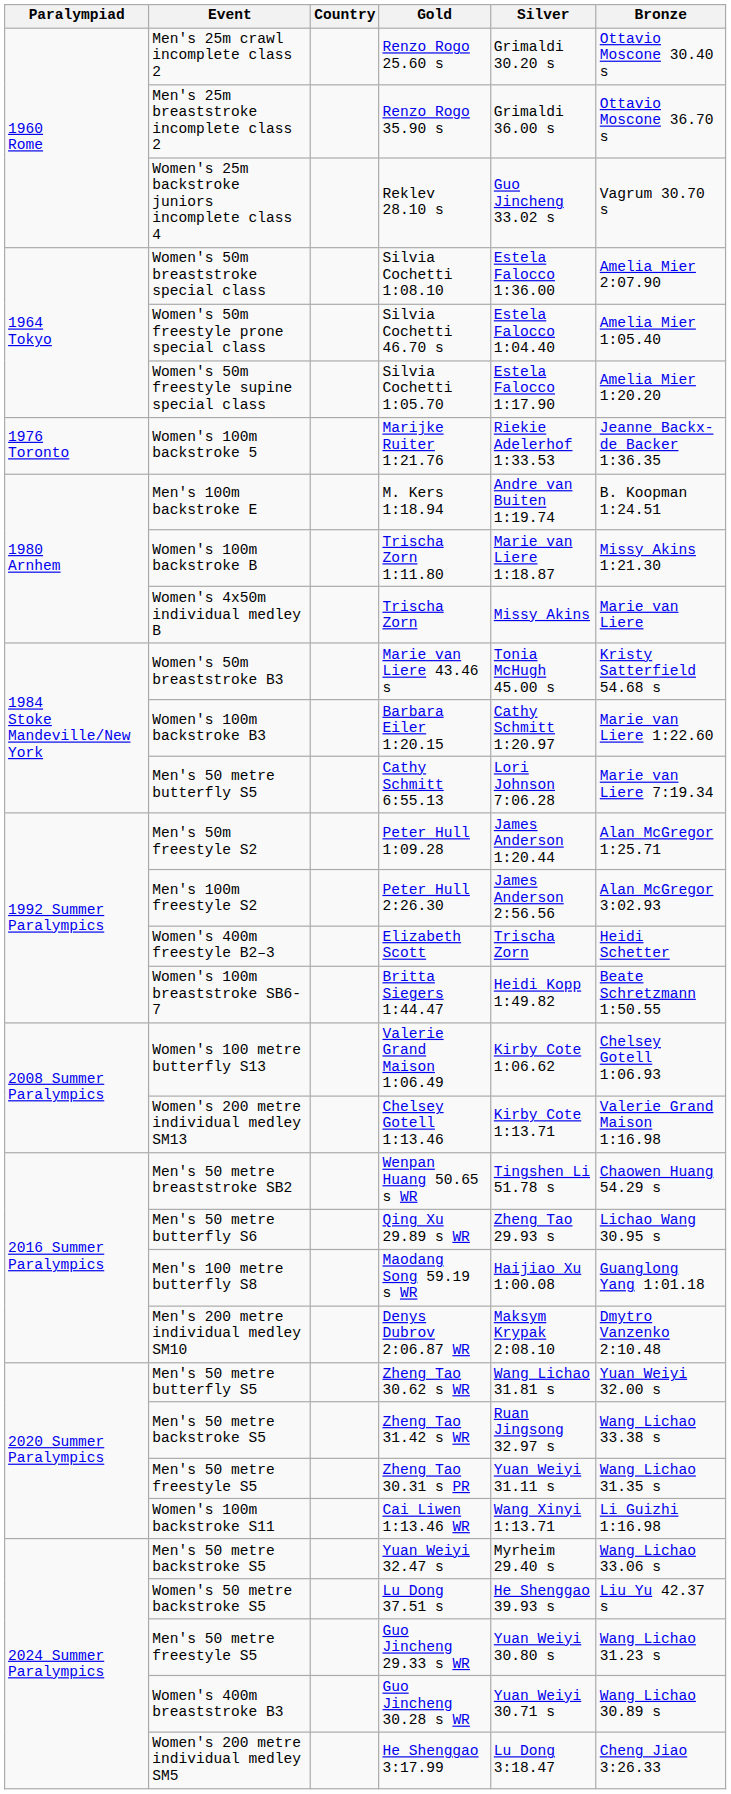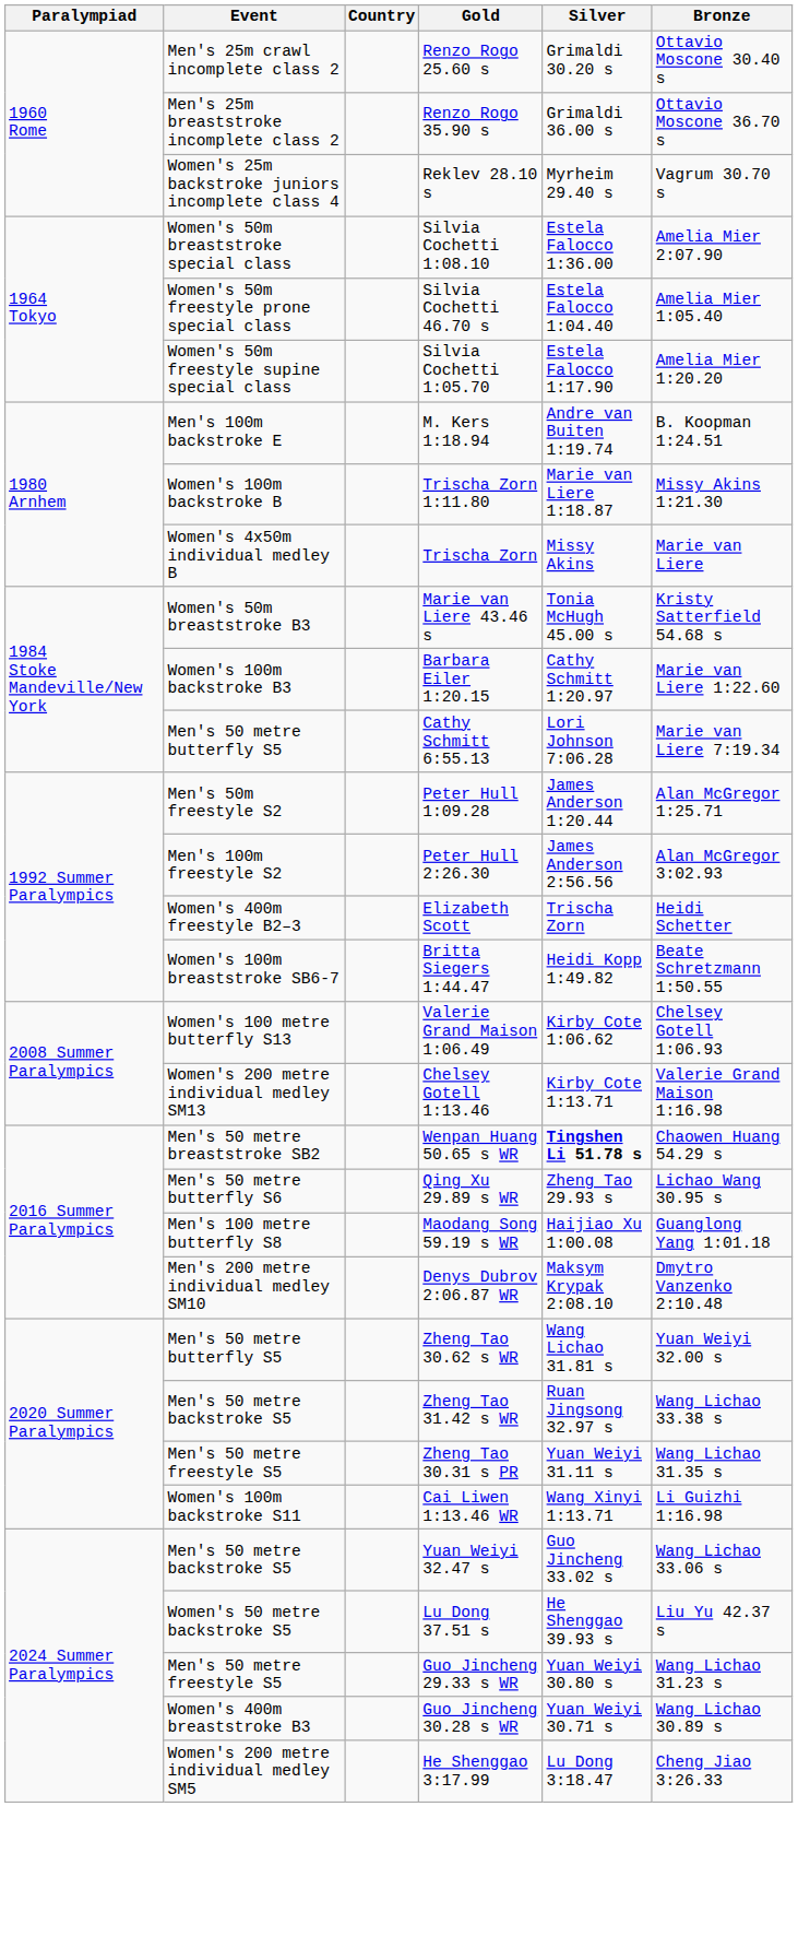 <table class="wikitable" style="font-size:95%">
 <tr>
 <th>Paralympiad</th>
 <th>Event</th>
 <th>Country</th>
 <th>Gold</th>
 <th>Silver</th>
 <th>Bronze</th>
 </tr>
 <tr>
 <td rowspan="3"><a href='#'>1960<br>Rome</a></td>
 <td>Men's 25m crawl incomplete class 2<br></td>
 <td></td>
 <td><a href='#'>Renzo Rogo</a> 25.60 s</td>
 <td>Grimaldi 30.20 s</td>
 <td><a href='#'>Ottavio Moscone</a> 30.40 s</td>
 </tr>
 <tr>
 <td>Men's 25m breaststroke incomplete class 2<br></td>
 <td></td>
 <td><a href='#'>Renzo Rogo</a> 35.90 s</td>
 <td>Grimaldi 36.00 s</td>
 <td><a href='#'>Ottavio Moscone</a> 36.70 s</td>
 </tr>
 <tr>
 <td>Women's 25m backstroke juniors incomplete class 4<br></td>
 <td></td>
 <td>Reklev 28.10 s</td>
-<td><a href='#'>Guo Jincheng</a> 33.02 s</td>
+<td>Myrheim 29.40 s</td>
 <td>Vagrum 30.70 s</td>
 </tr>
 <tr>
 <td rowspan="3"><a href='#'>1964<br>Tokyo</a></td>
 <td>Women's 50m breaststroke special class<br></td>
 <td></td>
 <td>Silvia Cochetti 1:08.10</td>
 <td><a href='#'>Estela Falocco</a> 1:36.00</td>
 <td><a href='#'>Amelia Mier</a> 2:07.90</td>
 </tr>
 <tr>
 <td>Women's 50m freestyle prone special class<br></td>
 <td></td>
 <td>Silvia Cochetti 46.70 s</td>
 <td><a href='#'>Estela Falocco</a> 1:04.40</td>
 <td><a href='#'>Amelia Mier</a> 1:05.40</td>
 </tr>
 <tr>
 <td>Women's 50m freestyle supine special class<br></td>
 <td></td>
 <td>Silvia Cochetti 1:05.70</td>
 <td><a href='#'>Estela Falocco</a> 1:17.90</td>
 <td><a href='#'>Amelia Mier</a> 1:20.20</td>
-</tr>
-<tr>
-<td><a href='#'>1976<br>Toronto</a></td>
-<td>Women's 100m backstroke 5<br></td>
-<td></td>
-<td><a href='#'>Marijke Ruiter</a> 1:21.76</td>
-<td><a href='#'>Riekie Adelerhof</a> 1:33.53</td>
-<td><a href='#'>Jeanne Backx-de Backer</a> 1:36.35</td>
 </tr>
 <tr>
 <td rowspan="3"><a href='#'>1980<br>Arnhem</a></td>
 <td>Men's 100m backstroke E<br></td>
 <td></td>
 <td>M. Kers 1:18.94</td>
 <td><a href='#'>Andre van Buiten</a> 1:19.74</td>
 <td>B. Koopman 1:24.51</td>
 </tr>
 <tr>
 <td>Women's 100m backstroke B<br></td>
 <td></td>
 <td><a href='#'>Trischa Zorn</a> 1:11.80</td>
 <td><a href='#'>Marie van Liere</a> 1:18.87</td>
 <td><a href='#'>Missy Akins</a> 1:21.30</td>
 </tr>
 <tr>
 <td>Women's 4x50m individual medley B<br></td>
 <td></td>
 <td><a href='#'>Trischa Zorn</a></td>
 <td><a href='#'>Missy Akins</a></td>
 <td><a href='#'>Marie van Liere</a></td>
 </tr>
 <tr>
 <td rowspan="3"><a href='#'>1984<br>Stoke Mandeville/New York</a></td>
 <td>Women's 50m breaststroke B3<br></td>
 <td></td>
 <td><a href='#'>Marie van Liere</a> 43.46 s</td>
 <td><a href='#'>Tonia McHugh</a> 45.00 s</td>
 <td><a href='#'>Kristy Satterfield</a> 54.68 s</td>
 </tr>
 <tr>
 <td>Women's 100m backstroke B3<br></td>
 <td></td>
 <td><a href='#'>Barbara Eiler</a> 1:20.15</td>
 <td><a href='#'>Cathy Schmitt</a> 1:20.97</td>
 <td><a href='#'>Marie van Liere</a> 1:22.60</td>
 </tr>
 <tr>
 <td>Men's 50 metre butterfly S5<br></td>
 <td></td>
 <td><a href='#'>Cathy Schmitt</a> 6:55.13</td>
 <td><a href='#'>Lori Johnson</a> 7:06.28</td>
 <td><a href='#'>Marie van Liere</a> 7:19.34</td>
 </tr>
 <tr>
 <td rowspan="4"><a href='#'>1992 Summer Paralympics</a></td>
 <td>Men's 50m freestyle S2<br></td>
 <td></td>
 <td><a href='#'>Peter Hull</a> 1:09.28</td>
 <td><a href='#'>James Anderson</a> 1:20.44</td>
 <td><a href='#'>Alan McGregor</a> 1:25.71</td>
 </tr>
 <tr>
 <td>Men's 100m freestyle S2<br></td>
 <td></td>
 <td><a href='#'>Peter Hull</a> 2:26.30</td>
 <td><a href='#'>James Anderson</a> 2:56.56</td>
 <td><a href='#'>Alan McGregor</a> 3:02.93</td>
 </tr>
 <tr>
 <td>Women's 400m freestyle B2–3<br></td>
 <td></td>
 <td><a href='#'>Elizabeth Scott</a></td>
 <td><a href='#'>Trischa Zorn</a></td>
 <td><a href='#'>Heidi Schetter</a></td>
 </tr>
 <tr>
 <td>Women's 100m breaststroke SB6-7<br></td>
 <td></td>
 <td><a href='#'>Britta Siegers</a> 1:44.47</td>
 <td><a href='#'>Heidi Kopp</a> 1:49.82</td>
 <td><a href='#'>Beate Schretzmann</a> 1:50.55</td>
 </tr>
 <tr>
 <td rowspan="2"><a href='#'>2008 Summer Paralympics</a></td>
 <td>Women's 100 metre butterfly S13<br></td>
 <td></td>
 <td><a href='#'>Valerie Grand Maison</a> 1:06.49</td>
 <td><a href='#'>Kirby Cote</a> 1:06.62</td>
 <td><a href='#'>Chelsey Gotell</a> 1:06.93</td>
 </tr>
 <tr>
 <td>Women's 200 metre individual medley SM13<br></td>
 <td></td>
 <td><a href='#'>Chelsey Gotell</a> 1:13.46</td>
 <td><a href='#'>Kirby Cote</a> 1:13.71</td>
 <td><a href='#'>Valerie Grand Maison</a> 1:16.98</td>
 </tr>
 <tr>
 <td rowspan="4"><a href='#'>2016 Summer Paralympics</a></td>
 <td>Men's 50 metre breaststroke SB2<br></td>
 <td></td>
 <td><a href='#'>Wenpan Huang</a> 50.65 s <a href='#'>WR</a></td>
-<td><a href='#'>Tingshen Li</a> 51.78 s</td>
+<td><strong><a href='#'>Tingshen Li</a> 51.78 s</strong></td>
 <td><a href='#'>Chaowen Huang</a> 54.29 s</td>
 </tr>
 <tr>
 <td>Men's 50 metre butterfly S6<br></td>
 <td></td>
 <td><a href='#'>Qing Xu</a> 29.89 s <a href='#'>WR</a></td>
 <td><a href='#'>Zheng Tao</a> 29.93 s</td>
 <td><a href='#'>Lichao Wang</a> 30.95 s</td>
 </tr>
 <tr>
 <td>Men's 100 metre butterfly S8<br></td>
 <td></td>
 <td><a href='#'>Maodang Song</a> 59.19 s <a href='#'>WR</a></td>
 <td><a href='#'>Haijiao Xu</a> 1:00.08</td>
 <td><a href='#'>Guanglong Yang</a> 1:01.18</td>
 </tr>
 <tr>
 <td>Men's 200 metre individual medley SM10<br></td>
 <td></td>
 <td><a href='#'>Denys Dubrov</a> 2:06.87 <a href='#'>WR</a></td>
 <td><a href='#'>Maksym Krypak</a> 2:08.10</td>
 <td><a href='#'>Dmytro Vanzenko</a> 2:10.48</td>
 </tr>
 <tr>
 <td rowspan="4"><a href='#'>2020 Summer Paralympics</a></td>
 <td>Men's 50 metre butterfly S5<br></td>
 <td></td>
 <td><a href='#'>Zheng Tao</a> 30.62 s <a href='#'>WR</a></td>
 <td><a href='#'>Wang Lichao</a> 31.81 s</td>
 <td><a href='#'>Yuan Weiyi</a> 32.00 s</td>
 </tr>
 <tr>
 <td>Men's 50 metre backstroke S5<br></td>
 <td></td>
 <td><a href='#'>Zheng Tao</a> 31.42 s <a href='#'>WR</a></td>
 <td><a href='#'>Ruan Jingsong</a> 32.97 s</td>
 <td><a href='#'>Wang Lichao</a> 33.38 s</td>
 </tr>
 <tr>
 <td>Men's 50 metre freestyle S5<br></td>
 <td></td>
 <td><a href='#'>Zheng Tao</a> 30.31 s <a href='#'>PR</a></td>
 <td><a href='#'>Yuan Weiyi</a> 31.11 s</td>
 <td><a href='#'>Wang Lichao</a> 31.35 s</td>
 </tr>
 <tr>
 <td>Women's 100m backstroke S11<br></td>
 <td></td>
 <td><a href='#'>Cai Liwen</a> 1:13.46 <a href='#'>WR</a></td>
 <td><a href='#'>Wang Xinyi</a> 1:13.71</td>
 <td><a href='#'>Li Guizhi</a> 1:16.98</td>
 </tr>
 <tr>
 <td rowspan="5"><a href='#'>2024 Summer Paralympics</a></td>
 <td>Men's 50 metre backstroke S5<br></td>
 <td></td>
 <td><a href='#'>Yuan Weiyi</a> 32.47 s</td>
-<td>Myrheim 29.40 s</td>
+<td><a href='#'>Guo Jincheng</a> 33.02 s</td>
 <td><a href='#'>Wang Lichao</a> 33.06 s</td>
 </tr>
 <tr>
 <td>Women's 50 metre backstroke S5<br></td>
 <td></td>
 <td><a href='#'>Lu Dong</a> 37.51 s</td>
 <td><a href='#'>He Shenggao</a> 39.93 s</td>
 <td><a href='#'>Liu Yu</a> 42.37 s</td>
 </tr>
 <tr>
 <td>Men's 50 metre freestyle S5<br></td>
 <td></td>
 <td><a href='#'>Guo Jincheng</a> 29.33 s <a href='#'>WR</a></td>
 <td><a href='#'>Yuan Weiyi</a> 30.80 s</td>
 <td><a href='#'>Wang Lichao</a> 31.23 s</td>
 </tr>
 <tr>
 <td>Women's 400m breaststroke B3<br></td>
 <td></td>
 <td><a href='#'>Guo Jincheng</a> 30.28 s <a href='#'>WR</a></td>
 <td><a href='#'>Yuan Weiyi</a> 30.71 s</td>
 <td><a href='#'>Wang Lichao</a> 30.89 s</td>
 </tr>
 <tr>
 <td>Women's 200 metre individual medley SM5<br></td>
 <td></td>
 <td><a href='#'>He Shenggao</a> 3:17.99</td>
 <td><a href='#'>Lu Dong</a> 3:18.47</td>
 <td><a href='#'>Cheng Jiao</a> 3:26.33</td>
 </tr>
 </table>
